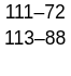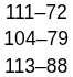 <table style="text-align:center">
 <tr>
 <th width=200></th>
 <th width=100></th>
 <th width=200></th>
 </tr>
 <tr>
 <td align=right><strong></strong></td>
 <td align=center>111–72</td>
 <td align=left></td>
 </tr>
 <tr>
 <td align=right><strong></strong></td>
+<td align=center>104–79</td>
+<td align=left></td>
+</tr>
+<tr>
+<td align=right><strong></strong></td>
 <td align=center>113–88</td>
 <td align=left></td>
 </tr>
 </table>
